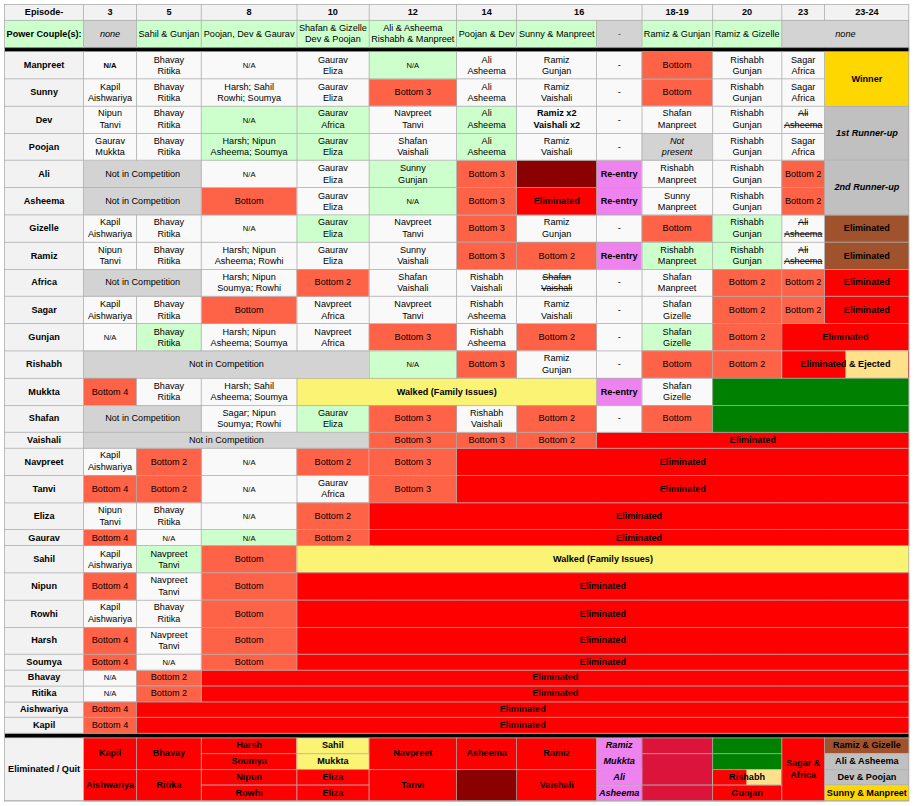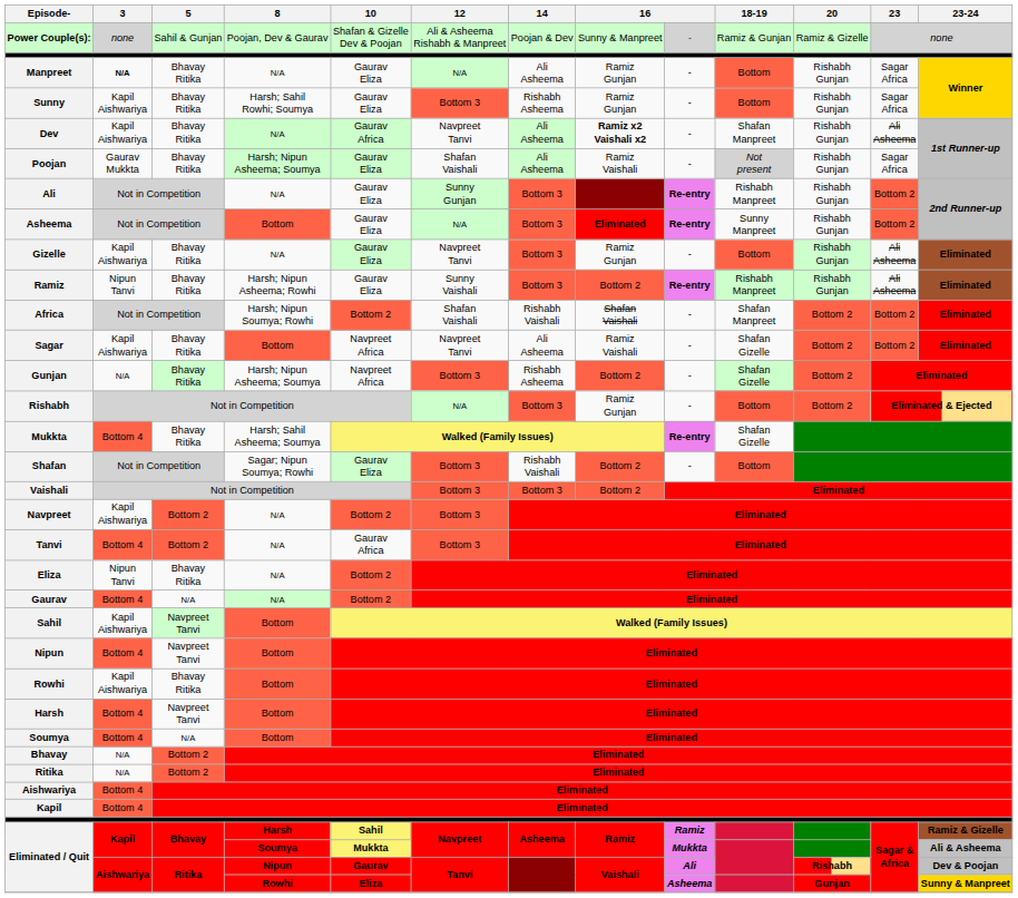 <table class="wikitable" border="2" style="text-align:center; font-size:75%; line-height:15px">
 <tr>
 <th>Episode-</th>
 <th>3</th>
 <th>5</th>
 <th>8</th>
 <th>10</th>
 <th>12</th>
 <th>14</th>
 <th colspan="2">16</th>
 <th>18-19</th>
 <th>20</th>
 <th>23</th>
 <th>23-24</th>
 </tr>
 <tr style="background:#cfc">
 <td><strong>Power Couple(s):</strong></td>
 <td bgcolor="lightgray"><em>none</em></td>
 <td>Sahil & Gunjan</td>
 <td>Poojan, Dev & Gaurav</td>
 <td>Shafan & Gizelle<br>Dev & Poojan</td>
 <td>Ali & Asheema<br>Rishabh & Manpreet</td>
 <td>Poojan & Dev</td>
 <td>Sunny & Manpreet</td>
 <td bgcolor="lightgray"><em>-</em></td>
 <td>Ramiz & Gunjan</td>
 <td>Ramiz & Gizelle</td>
 <td colspan="2" bgcolor="lightgray"><em>none</em></td>
 </tr>
 <tr>
 <td colspan="13" bgcolor="black"></td>
 </tr>
 <tr>
 <th>Manpreet</th>
 <td><strong><small>N/A</small></strong></td>
 <td>Bhavay<br>Ritika</td>
 <td><small>N/A</small></td>
 <td>Gaurav<br>Eliza</td>
 <td style="background:#cfc"><small>N/A</small></td>
 <td>Ali<br>Asheema</td>
 <td>Ramiz<br>Gunjan</td>
 <td>-</td>
 <td bgcolor="tomato">Bottom</td>
 <td>Rishabh<br>Gunjan</td>
 <td>Sagar<br>Africa</td>
 <td rowspan="2" bgcolor="gold"><strong>Winner</strong></td>
 </tr>
 <tr>
 <th>Sunny</th>
 <td>Kapil<br>Aishwariya</td>
 <td>Bhavay<br>Ritika</td>
 <td>Harsh; Sahil<br>Rowhi; Soumya</td>
 <td>Gaurav<br>Eliza</td>
 <td bgcolor="tomato">Bottom 3</td>
-<td>Ali<br>Asheema</td>
-<td>Ramiz<br>Vaishali</td>
+<td>Rishabh<br>Asheema</td>
+<td>Ramiz<br>Gunjan</td>
 <td>-</td>
 <td bgcolor="tomato">Bottom</td>
 <td>Rishabh<br>Gunjan</td>
 <td>Sagar<br>Africa</td>
 </tr>
 <tr>
 <th>Dev</th>
-<td>Nipun<br>Tanvi</td>
+<td>Kapil<br>Aishwariya</td>
 <td>Bhavay<br>Ritika</td>
 <td style="background:#cfc"><small>N/A</small></td>
 <td style="background:#cfc">Gaurav<br>Africa</td>
 <td>Navpreet<br>Tanvi</td>
 <td style="background:#cfc">Ali<br>Asheema</td>
 <td><strong>Ramiz x2<br>Vaishali x2</strong></td>
 <td>-</td>
 <td>Shafan<br>Manpreet</td>
 <td>Rishabh<br>Gunjan</td>
 <td><s>Ali<br>Asheema</s></td>
 <td rowspan="2" bgcolor="silver"><strong><em>1st Runner-up</em></strong></td>
 </tr>
 <tr>
 <th>Poojan</th>
 <td>Gaurav<br>Mukkta</td>
 <td>Bhavay<br>Ritika</td>
 <td style="background:#cfc">Harsh; Nipun<br>Asheema; Soumya</td>
 <td style="background:#cfc">Gaurav<br>Eliza</td>
 <td>Shafan<br>Vaishali</td>
 <td style="background:#cfc">Ali<br>Asheema</td>
 <td>Ramiz<br>Vaishali</td>
 <td>-</td>
 <td bgcolor="lightgrey"><em>Not<br>present</em></td>
 <td>Rishabh<br>Gunjan</td>
 <td>Sagar<br>Africa</td>
 </tr>
 <tr>
 <th>Ali</th>
 <td colspan="2" bgcolor="lightgrey">Not in Competition</td>
 <td><small>N/A</small></td>
 <td>Gaurav<br>Eliza</td>
 <td style="background:#cfc">Sunny<br>Gunjan</td>
 <td bgcolor="tomato">Bottom 3</td>
 <td bgcolor="darkred"><strong></strong></td>
 <td bgcolor="violet"><strong>Re-entry</strong></td>
 <td>Rishabh<br>Manpreet</td>
 <td>Rishabh<br>Gunjan</td>
 <td bgcolor="tomato">Bottom 2</td>
 <td rowspan="2" bgcolor="silver"><strong><em>2nd Runner-up</em></strong></td>
 </tr>
 <tr>
 <th>Asheema</th>
 <td colspan="2" bgcolor="lightgrey">Not in Competition</td>
 <td bgcolor="tomato">Bottom</td>
 <td>Gaurav<br>Eliza</td>
 <td style="background:#cfc"><small>N/A</small></td>
 <td bgcolor="tomato">Bottom 3</td>
 <td bgcolor="red"><strong>Eliminated</strong></td>
 <td bgcolor="violet"><strong>Re-entry</strong></td>
 <td>Sunny<br>Manpreet</td>
 <td>Rishabh<br>Gunjan</td>
 <td bgcolor="tomato">Bottom 2</td>
 </tr>
 <tr>
 <th>Gizelle</th>
 <td>Kapil<br>Aishwariya</td>
 <td>Bhavay<br>Ritika</td>
 <td><small>N/A</small></td>
 <td style="background:#cfc">Gaurav<br>Eliza</td>
 <td>Navpreet<br>Tanvi</td>
 <td bgcolor="tomato">Bottom 3</td>
 <td>Ramiz<br>Gunjan</td>
 <td>-</td>
 <td bgcolor="tomato">Bottom</td>
 <td style="background:#cfc">Rishabh<br>Gunjan</td>
 <td><s>Ali<br>Asheema</s></td>
 <td bgcolor="sienna"><strong>Eliminated</strong></td>
 </tr>
 <tr>
 <th>Ramiz</th>
 <td>Nipun<br>Tanvi</td>
 <td>Bhavay<br>Ritika</td>
 <td>Harsh; Nipun<br>Asheema; Rowhi</td>
 <td>Gaurav<br>Eliza</td>
 <td>Sunny<br>Vaishali</td>
 <td bgcolor="tomato">Bottom 3</td>
 <td bgcolor="tomato">Bottom 2</td>
 <td bgcolor="violet"><strong>Re-entry</strong></td>
 <td style="background:#cfc">Rishabh<br>Manpreet</td>
 <td style="background:#cfc">Rishabh<br>Gunjan</td>
 <td><s>Ali<br>Asheema</s></td>
 <td bgcolor="sienna"><strong>Eliminated</strong></td>
 </tr>
 <tr>
 <th>Africa</th>
 <td colspan="2" bgcolor="lightgrey">Not in Competition</td>
 <td>Harsh; Nipun<br>Soumya; Rowhi</td>
 <td bgcolor="tomato">Bottom 2</td>
 <td>Shafan<br>Vaishali</td>
 <td>Rishabh<br>Vaishali</td>
 <td><s>Shafan<br>Vaishali</s></td>
 <td>-</td>
 <td>Shafan<br>Manpreet</td>
 <td bgcolor="tomato">Bottom 2</td>
 <td bgcolor="tomato">Bottom 2</td>
 <td bgcolor="red"><strong>Eliminated</strong></td>
 </tr>
 <tr>
 <th>Sagar</th>
 <td>Kapil<br>Aishwariya</td>
 <td>Bhavay<br>Ritika</td>
 <td bgcolor="tomato">Bottom</td>
 <td>Navpreet<br>Africa</td>
 <td>Navpreet<br>Tanvi</td>
-<td>Rishabh<br>Asheema</td>
+<td>Ali<br>Asheema</td>
 <td>Ramiz<br>Vaishali</td>
 <td>-</td>
 <td>Shafan<br>Gizelle</td>
 <td bgcolor="tomato">Bottom 2</td>
 <td bgcolor="tomato">Bottom 2</td>
 <td bgcolor="red"><strong>Eliminated</strong></td>
 </tr>
 <tr>
 <th>Gunjan</th>
 <td><small>N/A</small></td>
 <td style="background:#cfc">Bhavay<br>Ritika</td>
 <td>Harsh; Nipun<br>Asheema; Soumya</td>
 <td>Navpreet<br>Africa</td>
 <td bgcolor="tomato">Bottom 3</td>
 <td>Rishabh<br>Asheema</td>
 <td bgcolor="tomato">Bottom 2</td>
 <td>-</td>
 <td style="background:#cfc">Shafan<br>Gizelle</td>
 <td bgcolor="tomato">Bottom 2</td>
 <td colspan="2" bgcolor="red"><strong>Eliminated</strong></td>
 </tr>
 <tr>
 <th>Rishabh</th>
 <td colspan="4" bgcolor="lightgrey">Not in Competition</td>
 <td style="background:#cfc"><small>N/A</small></td>
 <td bgcolor="tomato">Bottom 3</td>
 <td>Ramiz<br>Gunjan</td>
 <td>-</td>
 <td bgcolor="tomato">Bottom</td>
 <td bgcolor="tomato">Bottom 2</td>
 <td colspan="2" style="background:linear-gradient(to right, red 50%, #FFE08B 50%);"><strong>Eliminated & Ejected</strong></td>
 </tr>
 <tr>
 <th>Mukkta</th>
 <td bgcolor="tomato">Bottom 4</td>
 <td>Bhavay<br>Ritika</td>
 <td>Harsh; Sahil<br>Asheema; Soumya</td>
 <td colspan="4" style="background:#FBF373;"><strong>Walked (Family Issues)</strong></td>
 <td bgcolor="violet"><strong>Re-entry</strong></td>
 <td>Shafan<br>Gizelle</td>
 <td colspan="3" bgcolor="green"><strong></strong></td>
 </tr>
 <tr>
 <th>Shafan</th>
 <td colspan="2" bgcolor="lightgrey">Not in Competition</td>
 <td>Sagar; Nipun<br>Soumya; Rowhi</td>
 <td style="background:#cfc">Gaurav<br>Eliza</td>
 <td bgcolor="tomato">Bottom 3</td>
 <td>Rishabh<br>Vaishali</td>
 <td bgcolor="tomato">Bottom 2</td>
 <td>-</td>
 <td bgcolor="tomato">Bottom</td>
 <td colspan="3" bgcolor="green"><strong></strong></td>
 </tr>
 <tr>
 <th>Vaishali</th>
 <td colspan="4" bgcolor="lightgrey">Not in Competition</td>
 <td bgcolor="tomato">Bottom 3</td>
 <td bgcolor="tomato">Bottom 3</td>
 <td bgcolor="tomato">Bottom 2</td>
 <td colspan="5" bgcolor="red"><strong>Eliminated</strong></td>
 </tr>
 <tr>
 <th>Navpreet</th>
 <td>Kapil<br>Aishwariya</td>
 <td bgcolor="tomato">Bottom 2</td>
 <td><small>N/A</small></td>
 <td bgcolor="tomato">Bottom 2</td>
 <td bgcolor="tomato">Bottom 3</td>
 <td colspan="7" bgcolor="red"><strong>Eliminated</strong></td>
 </tr>
 <tr>
 <th>Tanvi</th>
 <td bgcolor="tomato">Bottom 4</td>
 <td bgcolor="tomato">Bottom 2</td>
 <td><small>N/A</small></td>
 <td>Gaurav<br>Africa</td>
 <td bgcolor="tomato">Bottom 3</td>
 <td colspan="7" bgcolor="red"><strong>Eliminated</strong></td>
 </tr>
 <tr>
 <th>Eliza</th>
 <td>Nipun<br>Tanvi</td>
 <td>Bhavay<br>Ritika</td>
 <td><small>N/A</small></td>
 <td bgcolor="tomato">Bottom 2</td>
 <td colspan="8" bgcolor="red"><strong>Eliminated</strong></td>
 </tr>
 <tr>
 <th>Gaurav</th>
 <td bgcolor="tomato">Bottom 4</td>
 <td><small>N/A</small></td>
 <td style="background:#cfc"><small>N/A</small></td>
 <td bgcolor="tomato">Bottom 2</td>
 <td colspan="8" bgcolor="red"><strong>Eliminated</strong></td>
 </tr>
 <tr>
 <th>Sahil</th>
 <td>Kapil<br>Aishwariya</td>
 <td style="background:#cfc">Navpreet<br>Tanvi</td>
 <td bgcolor="tomato">Bottom</td>
 <td colspan="9" style="background:#FBF373;"><strong>Walked (Family Issues)</strong></td>
 </tr>
 <tr>
 <th>Nipun</th>
 <td bgcolor="tomato">Bottom 4</td>
 <td>Navpreet<br>Tanvi</td>
 <td bgcolor="tomato">Bottom</td>
 <td colspan="9" bgcolor="red"><strong>Eliminated</strong></td>
 </tr>
 <tr>
 <th>Rowhi</th>
 <td>Kapil<br>Aishwariya</td>
 <td>Bhavay<br>Ritika</td>
 <td bgcolor="tomato">Bottom</td>
 <td colspan="9" bgcolor="red"><strong>Eliminated</strong></td>
 </tr>
 <tr>
 <th>Harsh</th>
 <td bgcolor="tomato">Bottom 4</td>
 <td>Navpreet<br>Tanvi</td>
 <td bgcolor="tomato">Bottom</td>
 <td colspan="9" bgcolor="red"><strong>Eliminated</strong></td>
 </tr>
 <tr>
 <th>Soumya</th>
 <td bgcolor="tomato">Bottom 4</td>
 <td><small>N/A</small></td>
 <td bgcolor="tomato">Bottom</td>
 <td colspan="9" bgcolor="red"><strong>Eliminated</strong></td>
 </tr>
 <tr>
 <th>Bhavay</th>
 <td><small>N/A</small></td>
 <td bgcolor="tomato">Bottom 2</td>
 <td colspan="10" bgcolor="red"><strong>Eliminated</strong></td>
 </tr>
 <tr>
 <th>Ritika</th>
 <td><small>N/A</small></td>
 <td bgcolor="tomato">Bottom 2</td>
 <td colspan="10" bgcolor="red"><strong>Eliminated</strong></td>
 </tr>
 <tr>
 <th>Aishwariya</th>
 <td bgcolor="tomato">Bottom 4</td>
 <td colspan="11" bgcolor="red"><strong>Eliminated</strong></td>
 </tr>
 <tr>
 <th>Kapil</th>
 <td bgcolor="tomato">Bottom 4</td>
 <td colspan="11" bgcolor="red"><strong>Eliminated</strong></td>
 </tr>
 <tr>
 <td colspan="13" bgcolor="black"></td>
 </tr>
 <tr>
 <th rowspan="4">Eliminated / Quit</th>
 <td rowspan="2" bgcolor="red"><strong>Kapil</strong></td>
 <td rowspan="2" bgcolor="red"><strong>Bhavay</strong></td>
 <td bgcolor="red"><strong>Harsh</strong></td>
 <td style="background:#FBF373;"><strong>Sahil</strong></td>
 <td rowspan="2" bgcolor="red"><strong>Navpreet</strong></td>
 <td rowspan="2" bgcolor="red"><strong>Asheema</strong></td>
 <td rowspan="2" bgcolor="red"><strong>Ramiz</strong></td>
 <td bgcolor="violet"><strong><em>Ramiz</em></strong></td>
 <td bgcolor="crimson"><strong></strong></td>
 <td bgcolor="green"><strong></strong></td>
 <td rowspan="4" bgcolor="red"><strong>Sagar &<br>Africa</strong></td>
 <td bgcolor="sienna"><strong>Ramiz & Gizelle</strong></td>
 </tr>
 <tr>
 <td bgcolor="red"><strong>Soumya</strong></td>
 <td style="background:#FBF373;"><strong>Mukkta</strong></td>
 <td bgcolor="violet"><strong><em>Mukkta</em></strong></td>
 <td rowspan="2" bgcolor="crimson"><strong></strong></td>
 <td bgcolor="green"><strong></strong></td>
 <td bgcolor="silver"><strong>Ali & Asheema</strong></td>
 </tr>
 <tr>
 <td rowspan="2" bgcolor="red"><strong>Aishwariya</strong></td>
 <td rowspan="2" bgcolor="red"><strong>Ritika</strong></td>
 <td bgcolor="red"><strong>Nipun</strong></td>
-<td bgcolor="red"><strong>Eliza</strong></td>
+<td bgcolor="red"><strong>Gaurav</strong></td>
 <td rowspan="2" bgcolor="red"><strong>Tanvi</strong></td>
 <td rowspan="2" bgcolor="darkred"><strong></strong></td>
 <td rowspan="2" bgcolor="red"><strong>Vaishali</strong></td>
 <td bgcolor="violet"><strong><em>Ali</em></strong></td>
 <td style="background:linear-gradient(to right, red 50%, #FFE08B 50%);"><strong>Rishabh</strong></td>
 <td bgcolor="silver"><strong>Dev & Poojan</strong></td>
 </tr>
 <tr>
 <td bgcolor="red"><strong>Rowhi</strong></td>
 <td bgcolor="red"><strong>Eliza</strong></td>
 <td bgcolor="violet"><strong><em>Asheema</em></strong></td>
 <td bgcolor="crimson"><strong></strong></td>
 <td bgcolor="red"><strong>Gunjan</strong></td>
 <td bgcolor="gold"><strong>Sunny & Manpreet</strong></td>
 </tr>
 <tr>
 </tr>
 </table>
